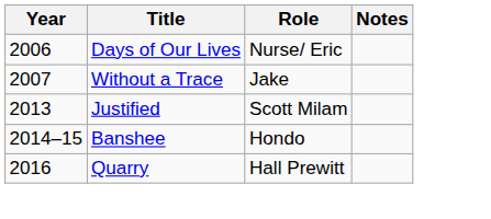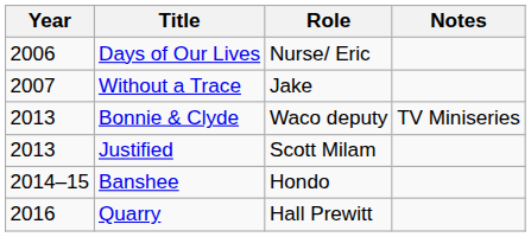 <table class="wikitable sortable">
 <tr>
 <th>Year</th>
 <th>Title</th>
 <th>Role</th>
 <th class="unsortable">Notes</th>
 </tr>
 <tr>
 <td>2006</td>
 <td><a href='#'>Days of Our Lives</a></td>
 <td>Nurse/ Eric</td>
 <td></td>
 </tr>
 <tr>
 <td>2007</td>
 <td><a href='#'>Without a Trace</a></td>
 <td>Jake</td>
 <td></td>
 </tr>
 <tr>
 <td>2013</td>
+<td><a href='#'>Bonnie & Clyde</a></td>
+<td>Waco deputy</td>
+<td>TV Miniseries</td>
+</tr>
+<tr>
+<td>2013</td>
 <td><a href='#'>Justified</a></td>
 <td>Scott Milam</td>
 <td></td>
 </tr>
 <tr>
 <td>2014–15</td>
 <td><a href='#'>Banshee</a></td>
 <td>Hondo</td>
 <td></td>
 </tr>
 <tr>
 <td>2016</td>
 <td><a href='#'>Quarry</a></td>
 <td>Hall Prewitt</td>
 <td></td>
 </tr>
 </table>
